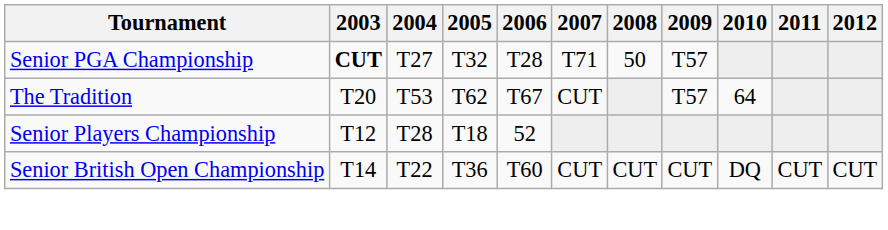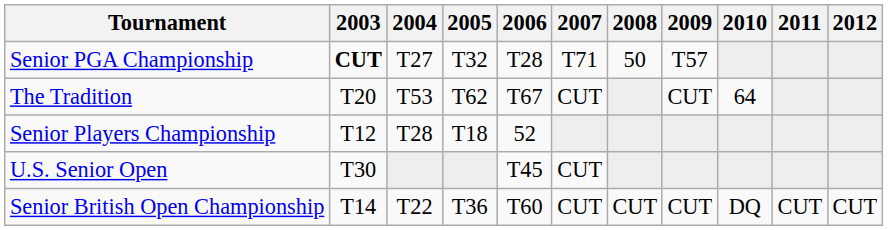 <table class="wikitable" style="font-size:95%;text-align:center;">
 <tr>
 <th>Tournament</th>
 <th>2003</th>
 <th>2004</th>
 <th>2005</th>
 <th>2006</th>
 <th>2007</th>
 <th>2008</th>
 <th>2009</th>
 <th>2010</th>
 <th>2011</th>
 <th>2012</th>
 </tr>
 <tr>
 <td align=left><a href='#'>Senior PGA Championship</a></td>
 <td><strong>CUT</strong></td>
 <td>T27</td>
 <td>T32</td>
 <td>T28</td>
 <td>T71</td>
 <td>50</td>
 <td>T57</td>
 <td style="background:#eeeeee;"></td>
 <td style="background:#eeeeee;"></td>
 <td style="background:#eeeeee;"></td>
 </tr>
 <tr>
 <td align=left><a href='#'>The Tradition</a></td>
 <td>T20</td>
 <td>T53</td>
 <td>T62</td>
 <td>T67</td>
 <td>CUT</td>
 <td style="background:#eeeeee;"></td>
-<td>T57</td>
+<td>CUT</td>
 <td>64</td>
 <td style="background:#eeeeee;"></td>
 <td style="background:#eeeeee;"></td>
 </tr>
 <tr>
 <td align=left><a href='#'>Senior Players Championship</a></td>
 <td>T12</td>
 <td>T28</td>
 <td>T18</td>
 <td>52</td>
 <td style="background:#eeeeee;"></td>
+<td style="background:#eeeeee;"></td>
+<td style="background:#eeeeee;"></td>
+<td style="background:#eeeeee;"></td>
+<td style="background:#eeeeee;"></td>
+<td style="background:#eeeeee;"></td>
+</tr>
+<tr>
+<td align=left><a href='#'>U.S. Senior Open</a></td>
+<td>T30</td>
+<td style="background:#eeeeee;"></td>
+<td style="background:#eeeeee;"></td>
+<td>T45</td>
+<td>CUT</td>
 <td style="background:#eeeeee;"></td>
 <td style="background:#eeeeee;"></td>
 <td style="background:#eeeeee;"></td>
 <td style="background:#eeeeee;"></td>
 <td style="background:#eeeeee;"></td>
 </tr>
 <tr>
 <td align=left><a href='#'>Senior British Open Championship</a></td>
 <td>T14</td>
 <td>T22</td>
 <td>T36</td>
 <td>T60</td>
 <td>CUT</td>
 <td>CUT</td>
 <td>CUT</td>
 <td>DQ</td>
 <td>CUT</td>
 <td>CUT</td>
 </tr>
 </table>
